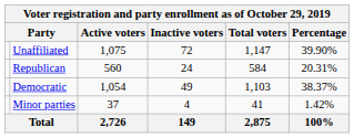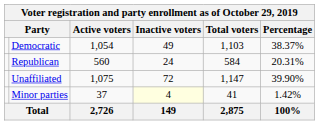 <table class=wikitable>
 <tr>
 <th colspan = 6>Voter registration and party enrollment as of October 29, 2019</th>
 </tr>
 <tr>
 <th colspan = 2>Party</th>
 <th>Active voters</th>
 <th>Inactive voters</th>
 <th>Total voters</th>
 <th>Percentage</th>
 </tr>
 <tr>
 <td></td>
-<td><a href='#'>Unaffiliated</a></td>
-<td align = center>1,075</td>
-<td align = center>72</td>
-<td align = center>1,147</td>
-<td align = center>39.90%</td>
+<td><a href='#'>Democratic</a></td>
+<td align = center>1,054</td>
+<td align = center>49</td>
+<td align = center>1,103</td>
+<td align = center>38.37%</td>
 </tr>
 <tr>
 <td></td>
 <td><a href='#'>Republican</a></td>
 <td align = center>560</td>
 <td align = center>24</td>
 <td align = center>584</td>
 <td align = center>20.31%</td>
 </tr>
 <tr>
 <td></td>
-<td><a href='#'>Democratic</a></td>
-<td align = center>1,054</td>
-<td align = center>49</td>
-<td align = center>1,103</td>
-<td align = center>38.37%</td>
+<td><a href='#'>Unaffiliated</a></td>
+<td align = center>1,075</td>
+<td align = center>72</td>
+<td align = center>1,147</td>
+<td align = center>39.90%</td>
 </tr>
 <tr>
 <td></td>
 <td><a href='#'>Minor parties</a></td>
 <td align = center>37</td>
-<td align = center>4</td>
+<td align = center style="background: lightyellow;">4</td>
 <td align = center>41</td>
 <td align = center>1.42%</td>
 </tr>
 <tr>
 <th colspan = 2>Total</th>
 <th align = center>2,726</th>
 <th align = center>149</th>
 <th align = center>2,875</th>
 <th align = center>100%</th>
 </tr>
 </table>
